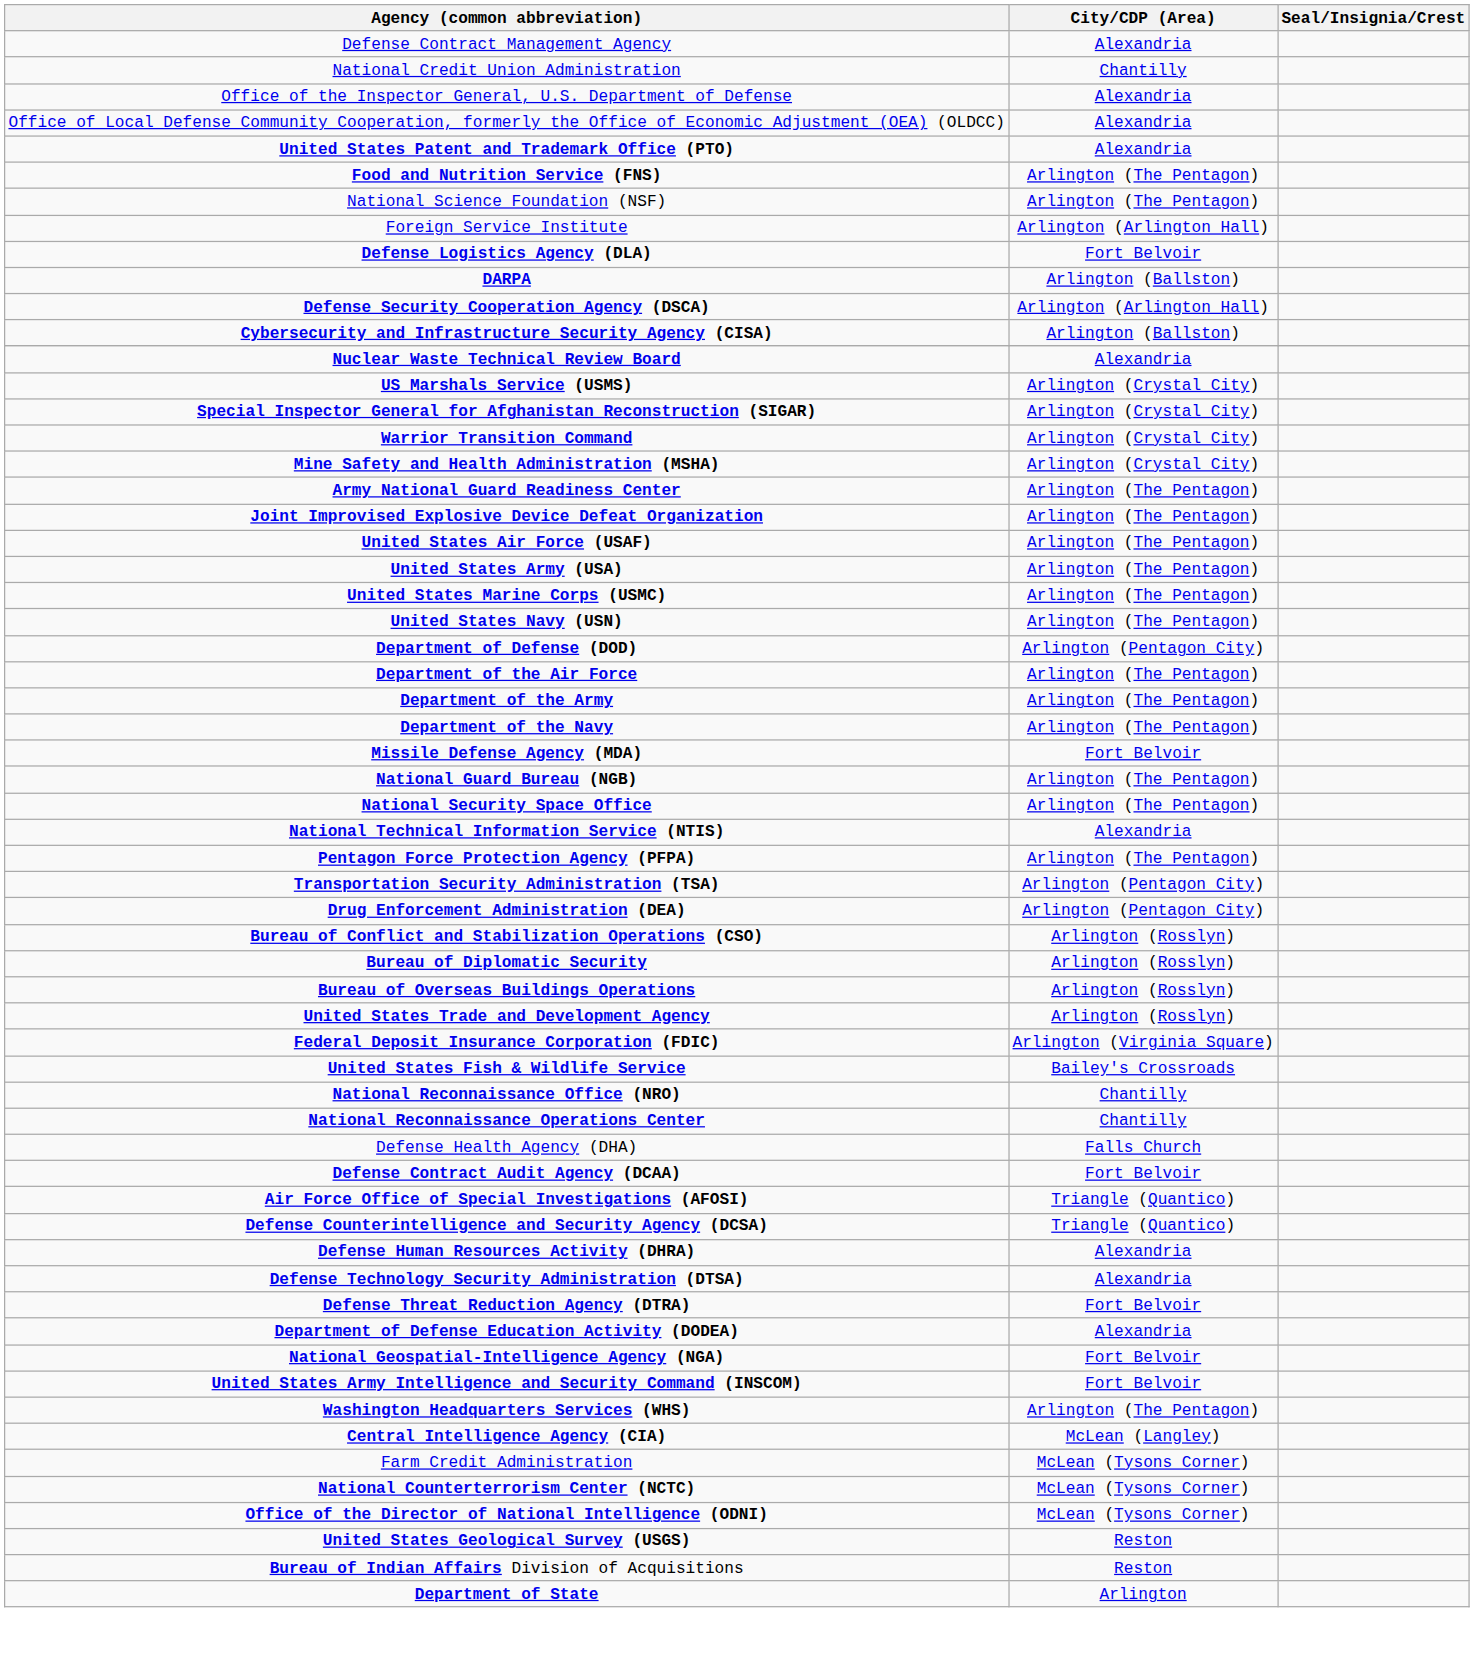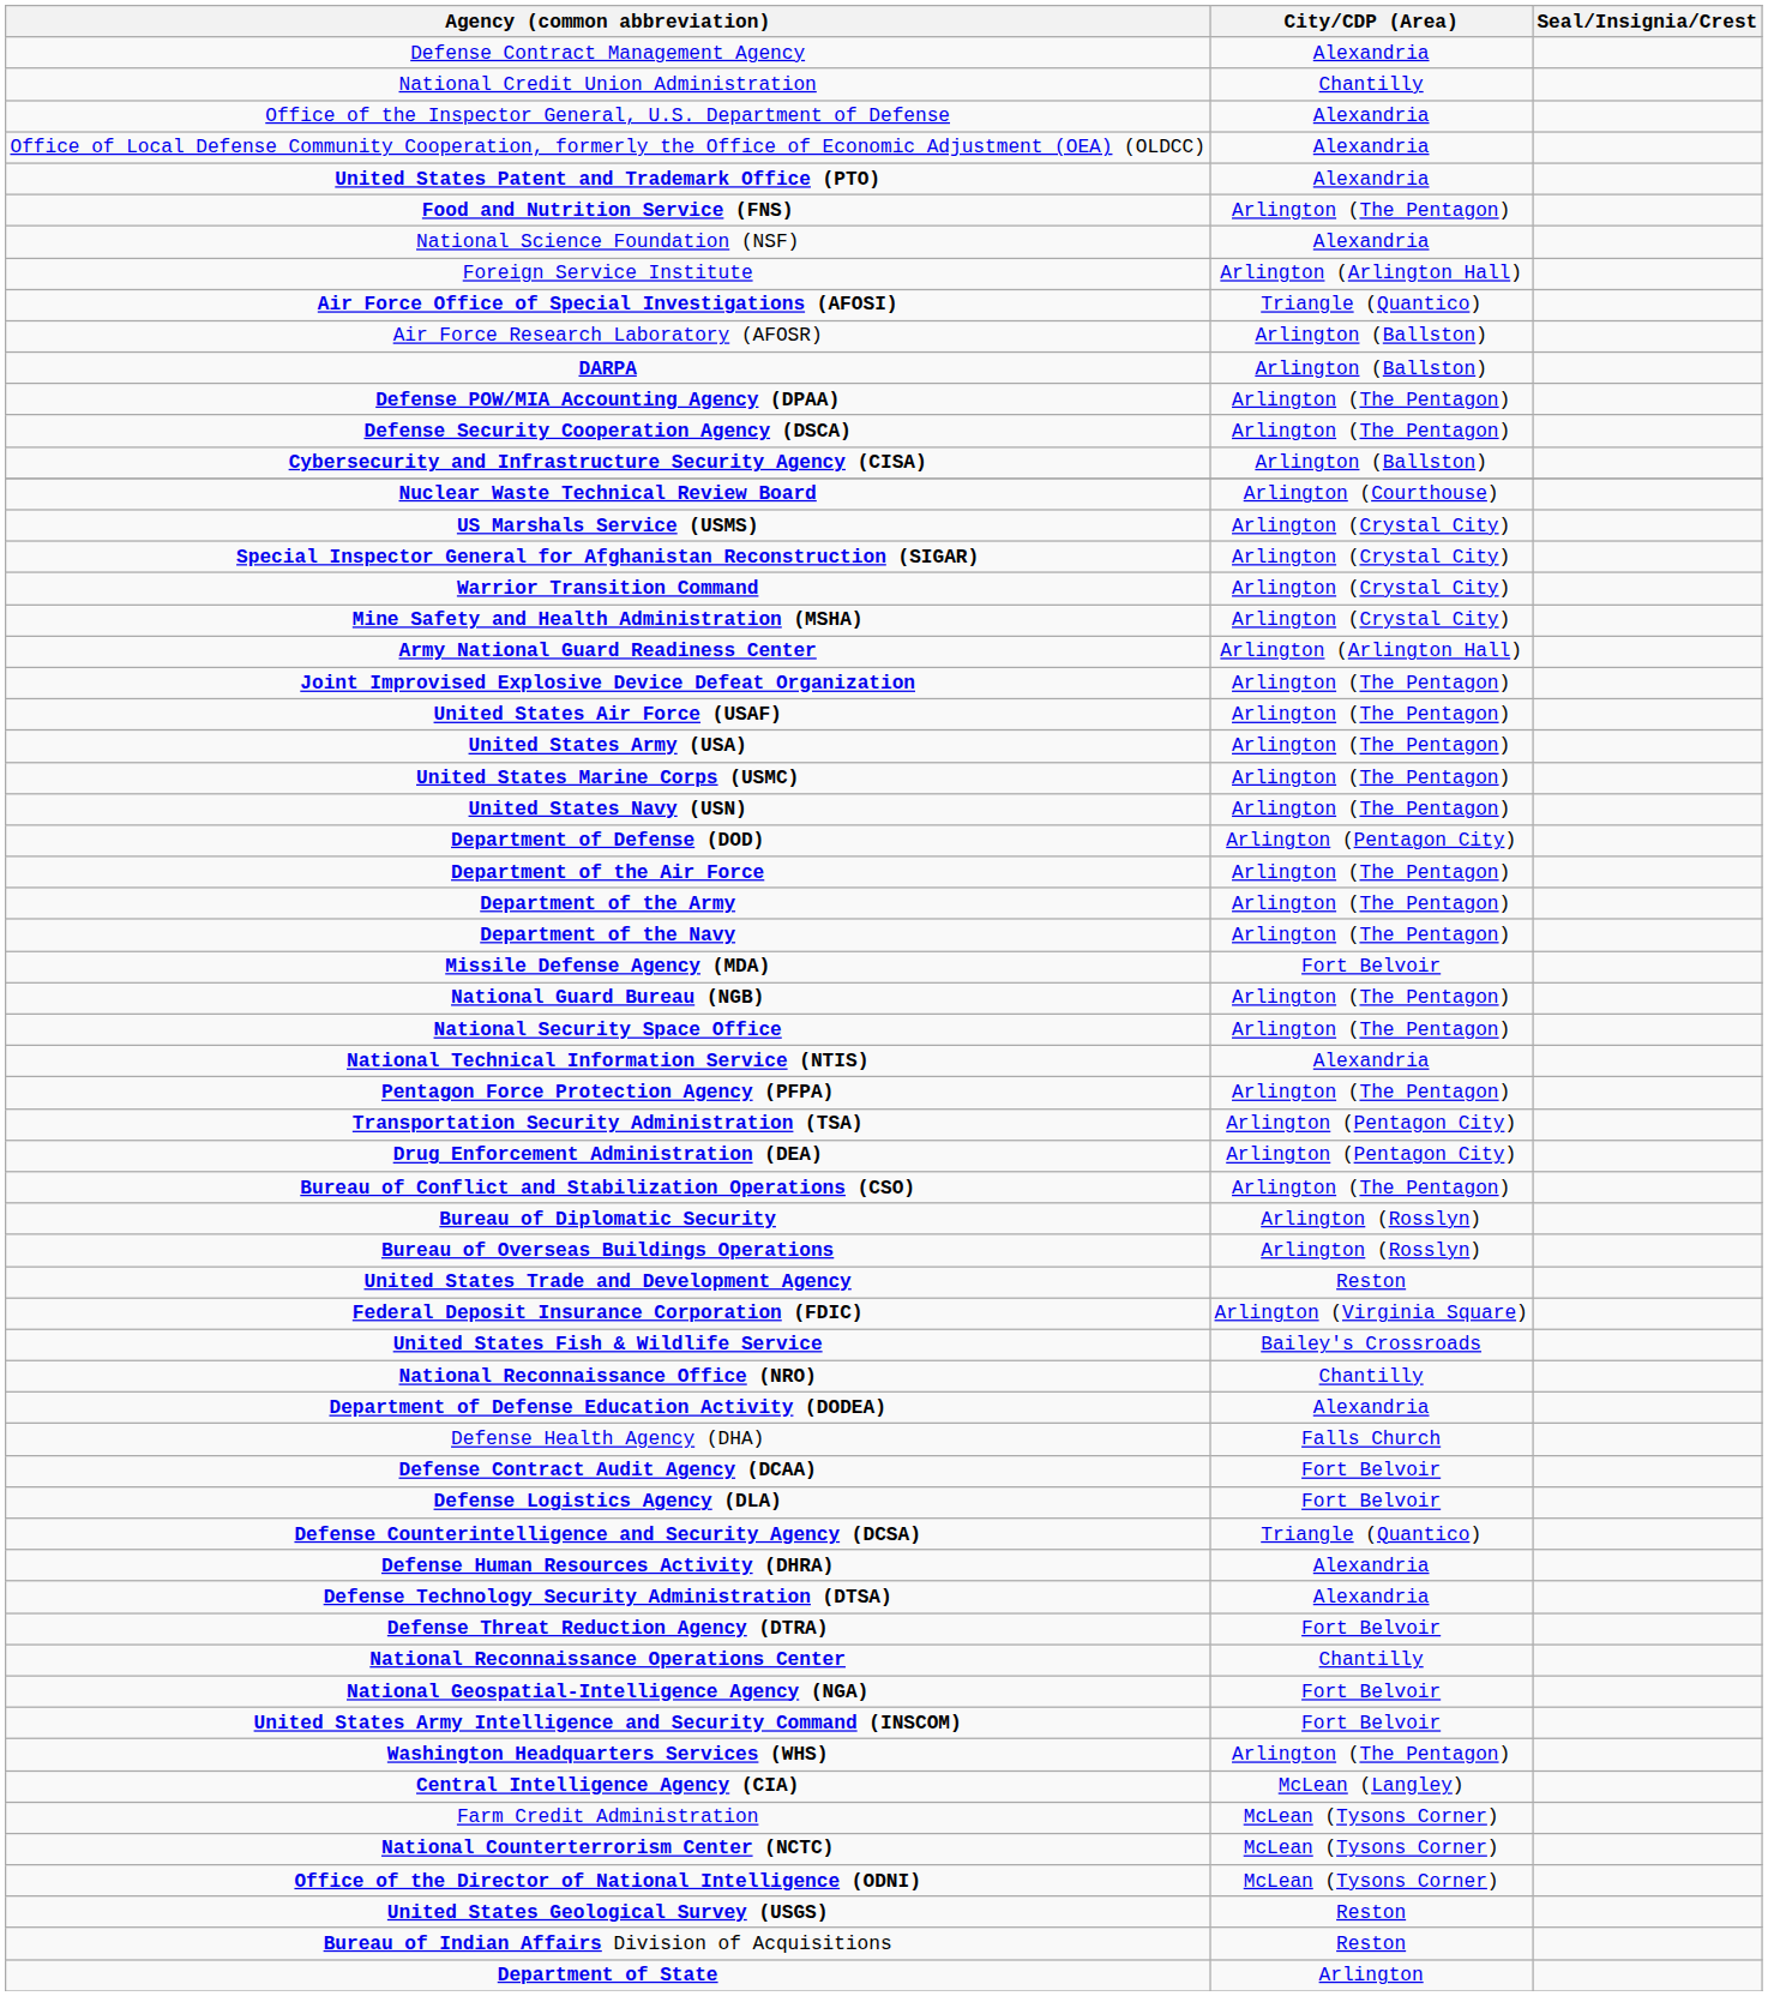 <table class="wikitable sortable" style="text-align:center">
 <tr>
 <th>Agency (common abbreviation)</th>
 <th>City/CDP (Area)</th>
 <th>Seal/Insignia/Crest</th>
 </tr>
 <tr>
 <td><a href='#'>Defense Contract Management Agency</a></td>
 <td><a href='#'>Alexandria</a></td>
 <td></td>
 </tr>
 <tr>
 <td><a href='#'>National Credit Union Administration</a></td>
 <td><a href='#'>Chantilly</a></td>
 <td></td>
 </tr>
 <tr>
 <td><a href='#'>Office of the Inspector General, U.S. Department of Defense</a></td>
 <td><a href='#'>Alexandria</a></td>
 <td></td>
 </tr>
 <tr>
 <td><a href='#'>Office of Local Defense Community Cooperation, formerly the Office of Economic Adjustment (OEA)</a> (OLDCC)</td>
 <td><a href='#'>Alexandria</a></td>
 <td></td>
 </tr>
 <tr>
 <td><strong><a href='#'>United States Patent and Trademark Office</a> (PTO)</strong></td>
 <td><a href='#'>Alexandria</a></td>
 <td></td>
 </tr>
 <tr>
 <td><strong><a href='#'>Food and Nutrition Service</a> (FNS)</strong></td>
 <td><a href='#'>Arlington</a> (<a href='#'>The Pentagon</a>)</td>
 <td></td>
 </tr>
 <tr>
 <td><a href='#'>National Science Foundation</a> (NSF)</td>
-<td><a href='#'>Arlington</a> (<a href='#'>The Pentagon</a>)</td>
+<td><a href='#'>Alexandria</a></td>
 <td></td>
 </tr>
 <tr>
 <td><a href='#'>Foreign Service Institute</a></td>
 <td><a href='#'>Arlington</a> (<a href='#'>Arlington Hall</a>)</td>
 <td></td>
 </tr>
 <tr>
-<td><strong><a href='#'>Defense Logistics Agency</a> (DLA)</strong></td>
-<td><a href='#'>Fort Belvoir</a></td>
+<td><strong><a href='#'>Air Force Office of Special Investigations</a> (AFOSI)</strong></td>
+<td><a href='#'>Triangle</a> (<a href='#'>Quantico</a>)</td>
+<td></td>
+</tr>
+<tr>
+<td><a href='#'>Air Force Research Laboratory</a> (AFOSR)</td>
+<td><a href='#'>Arlington</a> (<a href='#'>Ballston</a>)</td>
 <td></td>
 </tr>
 <tr>
 <td><strong><a href='#'>DARPA</a></strong></td>
 <td><a href='#'>Arlington</a> (<a href='#'>Ballston</a>)</td>
 <td></td>
 </tr>
 <tr>
+<td><strong><a href='#'>Defense POW/MIA Accounting Agency</a> (DPAA)</strong></td>
+<td><a href='#'>Arlington</a> (<a href='#'>The Pentagon</a>)</td>
+<td></td>
+</tr>
+<tr>
 <td><strong><a href='#'>Defense Security Cooperation Agency</a> (DSCA)</strong></td>
-<td><a href='#'>Arlington</a> (<a href='#'>Arlington Hall</a>)</td>
+<td><a href='#'>Arlington</a> (<a href='#'>The Pentagon</a>)</td>
 <td></td>
 </tr>
 <tr>
 <td><strong><a href='#'>Cybersecurity and Infrastructure Security Agency</a> (CISA)</strong></td>
 <td><a href='#'>Arlington</a> (<a href='#'>Ballston</a>)</td>
 <td></td>
 </tr>
 <tr>
 </tr>
 <tr>
 <td><strong><a href='#'>Nuclear Waste Technical Review Board</a></strong></td>
-<td><a href='#'>Alexandria</a></td>
+<td><a href='#'>Arlington</a> (<a href='#'>Courthouse</a>)</td>
 <td></td>
 </tr>
 <tr>
 <td><strong><a href='#'>US Marshals Service</a> (USMS)</strong></td>
 <td><a href='#'>Arlington</a> (<a href='#'>Crystal City</a>)</td>
 <td></td>
 </tr>
 <tr>
 <td><strong><a href='#'>Special Inspector General for Afghanistan Reconstruction</a> (SIGAR)</strong></td>
 <td><a href='#'>Arlington</a> (<a href='#'>Crystal City</a>)</td>
 <td></td>
 </tr>
 <tr>
 <td><strong><a href='#'>Warrior Transition Command</a></strong></td>
 <td><a href='#'>Arlington</a> (<a href='#'>Crystal City</a>)</td>
 <td></td>
 </tr>
 <tr>
 <td><strong><a href='#'>Mine Safety and Health Administration</a> (MSHA)</strong></td>
 <td><a href='#'>Arlington</a> (<a href='#'>Crystal City</a>)</td>
 <td></td>
 </tr>
 <tr>
 <td><strong><a href='#'>Army National Guard Readiness Center</a></strong></td>
-<td><a href='#'>Arlington</a> (<a href='#'>The Pentagon</a>)</td>
+<td><a href='#'>Arlington</a> (<a href='#'>Arlington Hall</a>)</td>
 <td></td>
 </tr>
 <tr>
 <td><strong><a href='#'>Joint Improvised Explosive Device Defeat Organization</a></strong></td>
 <td><a href='#'>Arlington</a> (<a href='#'>The Pentagon</a>)</td>
 <td></td>
 </tr>
 <tr>
 <td><strong><a href='#'>United States Air Force</a> (USAF)</strong></td>
 <td><a href='#'>Arlington</a> (<a href='#'>The Pentagon</a>)</td>
 <td></td>
 </tr>
 <tr>
 <td><strong><a href='#'>United States Army</a> (USA)</strong></td>
 <td><a href='#'>Arlington</a> (<a href='#'>The Pentagon</a>)</td>
 <td></td>
 </tr>
 <tr>
 <td><strong><a href='#'>United States Marine Corps</a> (USMC)</strong></td>
 <td><a href='#'>Arlington</a> (<a href='#'>The Pentagon</a>)</td>
 <td></td>
 </tr>
 <tr>
 <td><strong><a href='#'>United States Navy</a> (USN)</strong></td>
 <td><a href='#'>Arlington</a> (<a href='#'>The Pentagon</a>)</td>
 <td></td>
 </tr>
 <tr>
 <td><strong><a href='#'>Department of Defense</a> (DOD)</strong></td>
 <td><a href='#'>Arlington</a> (<a href='#'>Pentagon City</a>)</td>
 <td></td>
 </tr>
 <tr>
 <td><strong><a href='#'>Department of the Air Force</a></strong></td>
 <td><a href='#'>Arlington</a> (<a href='#'>The Pentagon</a>)</td>
 <td></td>
 </tr>
 <tr>
 <td><strong><a href='#'>Department of the Army</a></strong></td>
 <td><a href='#'>Arlington</a> (<a href='#'>The Pentagon</a>)</td>
 <td></td>
 </tr>
 <tr>
 <td><strong><a href='#'>Department of the Navy</a></strong></td>
 <td><a href='#'>Arlington</a> (<a href='#'>The Pentagon</a>)</td>
 <td></td>
 </tr>
 <tr>
 <td><strong><a href='#'>Missile Defense Agency</a> (MDA)</strong></td>
 <td><a href='#'>Fort Belvoir</a></td>
 <td></td>
 </tr>
 <tr>
 <td><strong><a href='#'>National Guard Bureau</a> (NGB)</strong></td>
 <td><a href='#'>Arlington</a> (<a href='#'>The Pentagon</a>)</td>
 <td></td>
 </tr>
 <tr>
 <td><strong><a href='#'>National Security Space Office</a></strong></td>
 <td><a href='#'>Arlington</a> (<a href='#'>The Pentagon</a>)</td>
 <td></td>
 </tr>
 <tr>
 <td><strong><a href='#'>National Technical Information Service</a> (NTIS)</strong></td>
 <td><a href='#'>Alexandria</a></td>
 <td></td>
 </tr>
 <tr>
 <td><strong><a href='#'>Pentagon Force Protection Agency</a> (PFPA)</strong></td>
 <td><a href='#'>Arlington</a> (<a href='#'>The Pentagon</a>)</td>
 <td></td>
 </tr>
 <tr>
 <td><strong><a href='#'>Transportation Security Administration</a> (TSA)</strong></td>
 <td><a href='#'>Arlington</a> (<a href='#'>Pentagon City</a>)</td>
 <td></td>
 </tr>
 <tr>
 <td><strong><a href='#'>Drug Enforcement Administration</a> (DEA)</strong></td>
 <td><a href='#'>Arlington</a> (<a href='#'>Pentagon City</a>)</td>
 <td></td>
 </tr>
 <tr>
 <td><strong><a href='#'>Bureau of Conflict and Stabilization Operations</a> (CSO)</strong></td>
-<td><a href='#'>Arlington</a> (<a href='#'>Rosslyn</a>)</td>
+<td><a href='#'>Arlington</a> (<a href='#'>The Pentagon</a>)</td>
 <td></td>
 </tr>
 <tr>
 <td><strong><a href='#'>Bureau of Diplomatic Security</a></strong></td>
 <td><a href='#'>Arlington</a> (<a href='#'>Rosslyn</a>)</td>
 <td></td>
 </tr>
 <tr>
 <td><strong><a href='#'>Bureau of Overseas Buildings Operations</a></strong></td>
 <td><a href='#'>Arlington</a> (<a href='#'>Rosslyn</a>)</td>
 <td></td>
 </tr>
 <tr>
 <td><strong><a href='#'>United States Trade and Development Agency</a></strong></td>
-<td><a href='#'>Arlington</a> (<a href='#'>Rosslyn</a>)</td>
+<td><a href='#'>Reston</a></td>
 <td></td>
 </tr>
 <tr>
 <td><strong><a href='#'>Federal Deposit Insurance Corporation</a> (FDIC)</strong></td>
 <td><a href='#'>Arlington</a> (<a href='#'>Virginia Square</a>)</td>
 <td></td>
 </tr>
 <tr>
 <td><strong><a href='#'>United States Fish & Wildlife Service</a></strong></td>
 <td><a href='#'>Bailey's Crossroads</a></td>
 <td></td>
 </tr>
 <tr>
 <td><strong><a href='#'>National Reconnaissance Office</a> (NRO)</strong></td>
 <td><a href='#'>Chantilly</a></td>
 <td></td>
 </tr>
 <tr>
-<td><strong><a href='#'>National Reconnaissance Operations Center</a></strong></td>
-<td><a href='#'>Chantilly</a></td>
+<td><strong><a href='#'>Department of Defense Education Activity</a> (DODEA)</strong></td>
+<td><a href='#'>Alexandria</a></td>
 <td></td>
 </tr>
 <tr>
 <td><a href='#'>Defense Health Agency</a> (DHA)</td>
 <td><a href='#'>Falls Church</a></td>
 <td></td>
 </tr>
 <tr>
 <td><strong><a href='#'>Defense Contract Audit Agency</a> (DCAA)</strong></td>
 <td><a href='#'>Fort Belvoir</a></td>
 <td></td>
 </tr>
 <tr>
-<td><strong><a href='#'>Air Force Office of Special Investigations</a> (AFOSI)</strong></td>
-<td><a href='#'>Triangle</a> (<a href='#'>Quantico</a>)</td>
+<td><strong><a href='#'>Defense Logistics Agency</a> (DLA)</strong></td>
+<td><a href='#'>Fort Belvoir</a></td>
 <td></td>
 </tr>
 <tr>
 <td><strong><a href='#'>Defense Counterintelligence and Security Agency</a> (DCSA)</strong></td>
 <td><a href='#'>Triangle</a> (<a href='#'>Quantico</a>)</td>
 <td></td>
 </tr>
 <tr>
 <td><strong><a href='#'>Defense Human Resources Activity</a> (DHRA)</strong></td>
 <td><a href='#'>Alexandria</a></td>
 <td></td>
 </tr>
 <tr>
 <td><strong><a href='#'>Defense Technology Security Administration</a> (DTSA)</strong></td>
 <td><a href='#'>Alexandria</a></td>
 <td></td>
 </tr>
 <tr>
 <td><strong><a href='#'>Defense Threat Reduction Agency</a> (DTRA)</strong></td>
 <td><a href='#'>Fort Belvoir</a></td>
 <td></td>
 </tr>
 <tr>
-<td><strong><a href='#'>Department of Defense Education Activity</a> (DODEA)</strong></td>
-<td><a href='#'>Alexandria</a></td>
+<td><strong><a href='#'>National Reconnaissance Operations Center</a></strong></td>
+<td><a href='#'>Chantilly</a></td>
 <td></td>
 </tr>
 <tr>
 <td><strong><a href='#'>National Geospatial-Intelligence Agency</a> (NGA)</strong></td>
 <td><a href='#'>Fort Belvoir</a></td>
 <td></td>
 </tr>
 <tr>
 <td><strong><a href='#'>United States Army Intelligence and Security Command</a> (INSCOM)</strong></td>
 <td><a href='#'>Fort Belvoir</a></td>
 <td></td>
 </tr>
 <tr>
 <td><strong><a href='#'>Washington Headquarters Services</a> (WHS)</strong></td>
 <td><a href='#'>Arlington</a> (<a href='#'>The Pentagon</a>)</td>
 <td></td>
 </tr>
 <tr>
 <td><strong><a href='#'>Central Intelligence Agency</a> (CIA)</strong></td>
 <td><a href='#'>McLean</a> (<a href='#'>Langley</a>)</td>
 <td></td>
 </tr>
 <tr>
 <td><a href='#'>Farm Credit Administration</a></td>
 <td><a href='#'>McLean</a> (<a href='#'>Tysons Corner</a>)</td>
 <td></td>
 </tr>
 <tr>
 <td><strong><a href='#'>National Counterterrorism Center</a> (NCTC)</strong></td>
 <td><a href='#'>McLean</a> (<a href='#'>Tysons Corner</a>)</td>
 <td></td>
 </tr>
 <tr>
 <td><strong><a href='#'>Office of the Director of National Intelligence</a> (ODNI)</strong></td>
 <td><a href='#'>McLean</a> (<a href='#'>Tysons Corner</a>)</td>
 <td></td>
 </tr>
 <tr>
 <td><strong><a href='#'>United States Geological Survey</a> (USGS)</strong></td>
 <td><a href='#'>Reston</a></td>
 <td></td>
 </tr>
 <tr>
 <td><strong><a href='#'>Bureau of Indian Affairs</a></strong> Division of Acquisitions</td>
 <td><a href='#'>Reston</a></td>
 <td></td>
 </tr>
 <tr>
 <td><strong><a href='#'>Department of State</a></strong></td>
 <td><a href='#'>Arlington</a></td>
 <td></td>
 </tr>
 </table>
